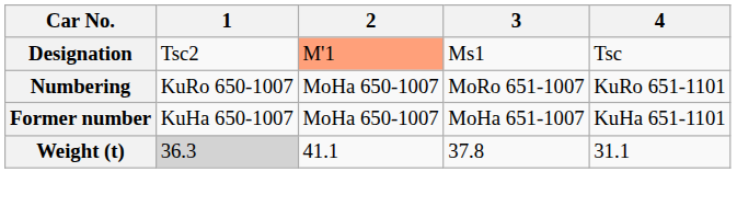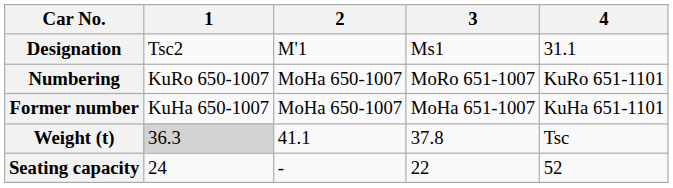 <table class="wikitable">
 <tr>
 <th>Car No.</th>
 <th>1</th>
 <th>2</th>
 <th>3</th>
 <th>4</th>
 </tr>
 <tr>
 <th>Designation</th>
 <td>Tsc2</td>
-<td style="background: lightsalmon;">M'1</td>
+<td>M'1</td>
 <td>Ms1</td>
-<td>Tsc</td>
+<td>31.1</td>
 </tr>
 <tr>
 <th>Numbering</th>
 <td>KuRo 650-1007</td>
 <td>MoHa 650-1007</td>
 <td>MoRo 651-1007</td>
 <td>KuRo 651-1101</td>
 </tr>
 <tr>
 <th>Former number</th>
 <td>KuHa 650-1007</td>
 <td>MoHa 650-1007</td>
 <td>MoHa 651-1007</td>
 <td>KuHa 651-1101</td>
 </tr>
 <tr>
 <th>Weight (t)</th>
 <td style="background: lightgrey;">36.3</td>
 <td>41.1</td>
 <td>37.8</td>
-<td>31.1</td>
+<td>Tsc</td>
+</tr>
+<tr>
+<th>Seating capacity</th>
+<td>24</td>
+<td>-</td>
+<td>22</td>
+<td>52</td>
 </tr>
 </table>
